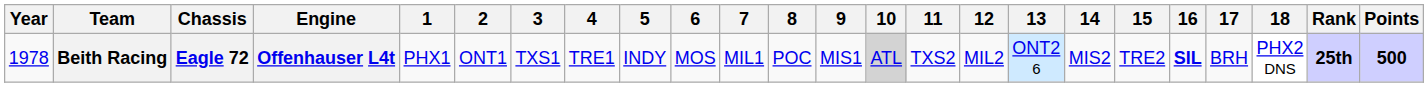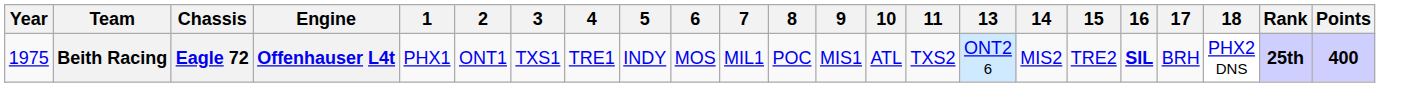 <table class="wikitable" style="text-align:center; font-size:90%">
 <tr>
 <th>Year</th>
 <th>Team</th>
 <th>Chassis</th>
 <th>Engine</th>
 <th>1</th>
 <th>2</th>
 <th>3</th>
 <th>4</th>
 <th>5</th>
 <th>6</th>
 <th>7</th>
 <th>8</th>
 <th>9</th>
 <th>10</th>
 <th>11</th>
-<th>12</th>
 <th>13</th>
 <th>14</th>
 <th>15</th>
 <th>16</th>
 <th>17</th>
 <th>18</th>
 <th>Rank</th>
 <th>Points</th>
 </tr>
 <tr>
-<td><a href='#'>1978</a></td>
+<td><a href='#'>1975</a></td>
 <th>Beith Racing</th>
 <th><a href='#'>Eagle</a> 72</th>
 <th><a href='#'>Offenhauser</a> <a href='#'>L4</a><a href='#'>t</a></th>
 <td><a href='#'>PHX1</a></td>
 <td><a href='#'>ONT1</a></td>
 <td><a href='#'>TXS1</a></td>
 <td><a href='#'>TRE1</a></td>
 <td><a href='#'>INDY</a></td>
 <td><a href='#'>MOS</a></td>
 <td><a href='#'>MIL1</a></td>
 <td><a href='#'>POC</a></td>
 <td><a href='#'>MIS1</a></td>
-<td style="background: lightgrey;"><a href='#'>ATL</a></td>
+<td><a href='#'>ATL</a></td>
 <td><a href='#'>TXS2</a></td>
-<td><a href='#'>MIL2</a></td>
 <td style="background:#CFEAFF;"><a href='#'>ONT2</a><br><small>6</small></td>
 <td><a href='#'>MIS2</a></td>
 <td><a href='#'>TRE2</a></td>
 <td><strong><a href='#'>SIL</a></strong></td>
 <td><a href='#'>BRH</a></td>
 <td style="background:#FFFFFF;"><a href='#'>PHX2</a><br><small>DNS</small></td>
 <td style="background:#CFCFFF;"><strong>25th</strong></td>
-<td style="background:#CFCFFF;"><strong>500</strong></td>
+<td style="background:#CFCFFF;"><strong>400</strong></td>
 </tr>
 </table>
